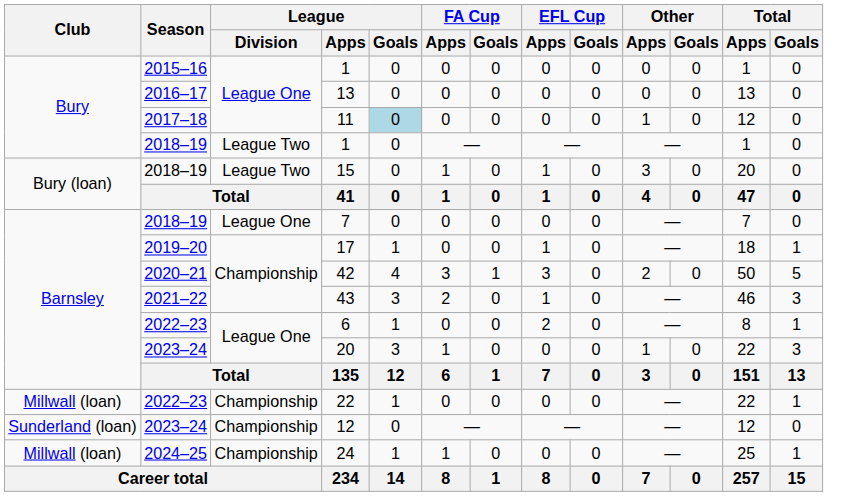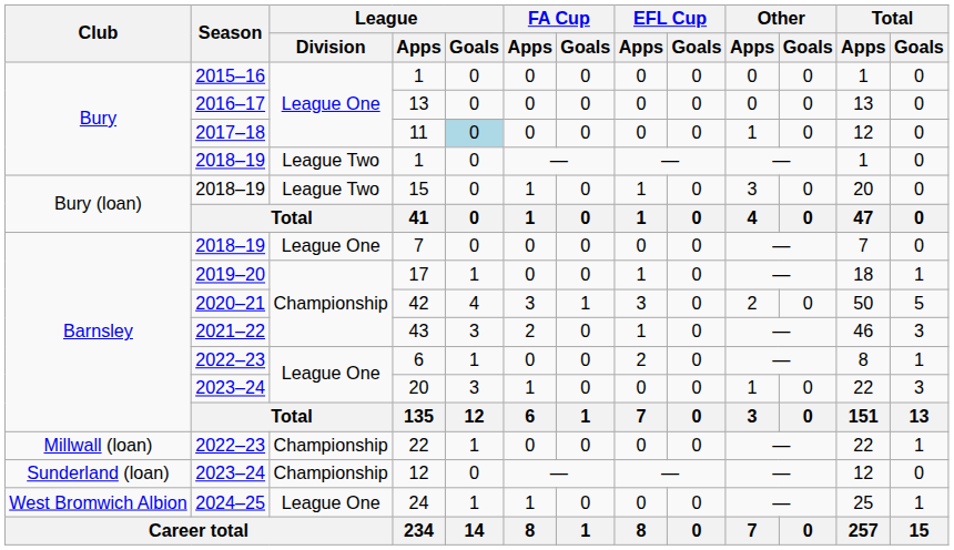 <table class="wikitable" style="text-align:center">
 <tr>
 <th rowspan="2">Club</th>
 <th rowspan="2">Season</th>
 <th colspan="3">League</th>
 <th colspan="2"><a href='#'>FA Cup</a></th>
 <th colspan="2"><a href='#'>EFL Cup</a></th>
 <th colspan="2">Other</th>
 <th colspan="2">Total</th>
 </tr>
 <tr>
 <th>Division</th>
 <th>Apps</th>
 <th>Goals</th>
 <th>Apps</th>
 <th>Goals</th>
 <th>Apps</th>
 <th>Goals</th>
 <th>Apps</th>
 <th>Goals</th>
 <th>Apps</th>
 <th>Goals</th>
 </tr>
 <tr>
 <td rowspan="4"><a href='#'>Bury</a></td>
 <td><a href='#'>2015–16</a></td>
 <td rowspan="3"><a href='#'>League One</a></td>
 <td>1</td>
 <td>0</td>
 <td>0</td>
 <td>0</td>
 <td>0</td>
 <td>0</td>
 <td>0</td>
 <td>0</td>
 <td>1</td>
 <td>0</td>
 </tr>
 <tr>
 <td><a href='#'>2016–17</a></td>
 <td>13</td>
 <td>0</td>
 <td>0</td>
 <td>0</td>
 <td>0</td>
 <td>0</td>
 <td>0</td>
 <td>0</td>
 <td>13</td>
 <td>0</td>
 </tr>
 <tr>
 <td><a href='#'>2017–18</a></td>
 <td>11</td>
 <td style="background: lightblue;">0</td>
 <td>0</td>
 <td>0</td>
 <td>0</td>
 <td>0</td>
 <td>1</td>
 <td>0</td>
 <td>12</td>
 <td>0</td>
 </tr>
 <tr>
 <td><a href='#'>2018–19</a></td>
 <td>League Two</td>
 <td>1</td>
 <td>0</td>
 <td colspan=2>—</td>
 <td colspan=2>—</td>
 <td colspan=2>—</td>
 <td>1</td>
 <td>0</td>
 </tr>
 <tr>
 <td rowspan="2">Bury (loan)</td>
 <td>2018–19</td>
 <td>League Two</td>
 <td>15</td>
 <td>0</td>
 <td>1</td>
 <td>0</td>
 <td>1</td>
 <td>0</td>
 <td>3</td>
 <td>0</td>
 <td>20</td>
 <td>0</td>
 </tr>
 <tr>
 <th colspan=2>Total</th>
 <th>41</th>
 <th>0</th>
 <th>1</th>
 <th>0</th>
 <th>1</th>
 <th>0</th>
 <th>4</th>
 <th>0</th>
 <th>47</th>
 <th>0</th>
 </tr>
 <tr>
 <td rowspan="7"><a href='#'>Barnsley</a></td>
 <td><a href='#'>2018–19</a></td>
 <td>League One</td>
 <td>7</td>
 <td>0</td>
 <td>0</td>
 <td>0</td>
 <td>0</td>
 <td>0</td>
 <td colspan="2">—</td>
 <td>7</td>
 <td>0</td>
 </tr>
 <tr>
 <td><a href='#'>2019–20</a></td>
 <td rowspan="3">Championship</td>
 <td>17</td>
 <td>1</td>
 <td>0</td>
 <td>0</td>
 <td>1</td>
 <td>0</td>
 <td colspan=2>—</td>
 <td>18</td>
 <td>1</td>
 </tr>
 <tr>
 <td><a href='#'>2020–21</a></td>
 <td>42</td>
 <td>4</td>
 <td>3</td>
 <td>1</td>
 <td>3</td>
 <td>0</td>
 <td>2</td>
 <td>0</td>
 <td>50</td>
 <td>5</td>
 </tr>
 <tr>
 <td><a href='#'>2021–22</a></td>
 <td>43</td>
 <td>3</td>
 <td>2</td>
 <td>0</td>
 <td>1</td>
 <td>0</td>
 <td colspan="2">—</td>
 <td>46</td>
 <td>3</td>
 </tr>
 <tr>
 <td><a href='#'>2022–23</a></td>
 <td rowspan="2">League One</td>
 <td>6</td>
 <td>1</td>
 <td>0</td>
 <td>0</td>
 <td>2</td>
 <td>0</td>
 <td colspan="2">—</td>
 <td>8</td>
 <td>1</td>
 </tr>
 <tr>
 <td><a href='#'>2023–24</a></td>
 <td>20</td>
 <td>3</td>
 <td>1</td>
 <td>0</td>
 <td>0</td>
 <td>0</td>
 <td>1</td>
 <td>0</td>
 <td>22</td>
 <td>3</td>
 </tr>
 <tr>
 <th colspan="2">Total</th>
 <th>135</th>
 <th>12</th>
 <th>6</th>
 <th>1</th>
 <th>7</th>
 <th>0</th>
 <th>3</th>
 <th>0</th>
 <th>151</th>
 <th>13</th>
 </tr>
 <tr>
 <td><a href='#'>Millwall</a> (loan)</td>
 <td><a href='#'>2022–23</a></td>
 <td>Championship</td>
 <td>22</td>
 <td>1</td>
 <td>0</td>
 <td>0</td>
 <td>0</td>
 <td>0</td>
 <td colspan="2">—</td>
 <td>22</td>
 <td>1</td>
 </tr>
 <tr>
 <td><a href='#'>Sunderland</a> (loan)</td>
 <td><a href='#'>2023–24</a></td>
 <td>Championship</td>
 <td>12</td>
 <td>0</td>
 <td colspan="2">—</td>
 <td colspan="2">—</td>
 <td colspan="2">—</td>
 <td>12</td>
 <td>0</td>
 </tr>
 <tr>
-<td><a href='#'>Millwall</a> (loan)</td>
+<td><a href='#'>West Bromwich Albion</a></td>
 <td><a href='#'>2024–25</a></td>
-<td>Championship</td>
+<td>League One</td>
 <td>24</td>
 <td>1</td>
 <td>1</td>
 <td>0</td>
 <td>0</td>
 <td>0</td>
 <td colspan="2">—</td>
 <td>25</td>
 <td>1</td>
 </tr>
 <tr>
 <th colspan="3">Career total</th>
 <th>234</th>
 <th>14</th>
 <th>8</th>
 <th>1</th>
 <th>8</th>
 <th>0</th>
 <th>7</th>
 <th>0</th>
 <th>257</th>
 <th>15</th>
 </tr>
 </table>
